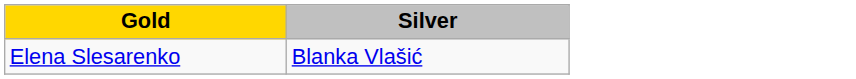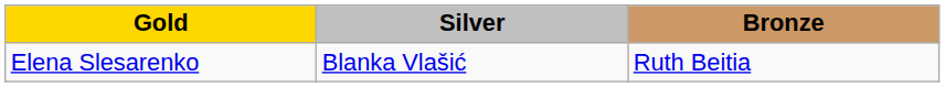 <table class="wikitable" style="text-align:left">
 <tr align="center">
 <td width=200 bgcolor=gold><strong>Gold</strong></td>
 <td width=200 bgcolor=silver><strong>Silver</strong></td>
+<td width=200 bgcolor=CC9966><strong>Bronze</strong></td>
 </tr>
 <tr>
 <td><a href='#'>Elena Slesarenko</a><br><em></em></td>
 <td><a href='#'>Blanka Vlašić</a><br><em></em></td>
+<td><a href='#'>Ruth Beitia</a><br><em></em></td>
 </tr>
 </table>
